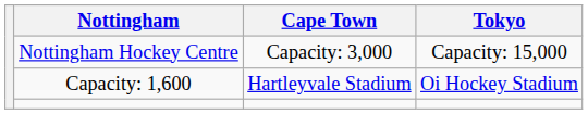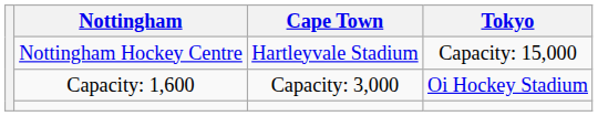 <table class="wikitable" style="text-align:center">
 <tr>
 <th rowspan="4"></th>
 <th><a href='#'>Nottingham</a></th>
 <th><a href='#'>Cape Town</a></th>
 <th><a href='#'>Tokyo</a></th>
 </tr>
 <tr>
 <td><a href='#'>Nottingham Hockey Centre</a></td>
-<td>Capacity: 3,000</td>
+<td><a href='#'>Hartleyvale Stadium</a></td>
 <td>Capacity: 15,000</td>
 </tr>
 <tr>
 <td>Capacity: 1,600</td>
-<td><a href='#'>Hartleyvale Stadium</a></td>
+<td>Capacity: 3,000</td>
 <td><a href='#'>Oi Hockey Stadium</a></td>
 </tr>
 <tr>
 <td></td>
 <td></td>
 <td></td>
 </tr>
 </table>
